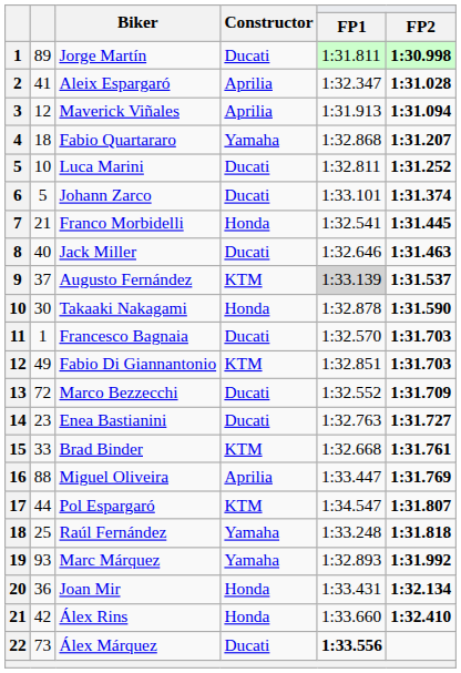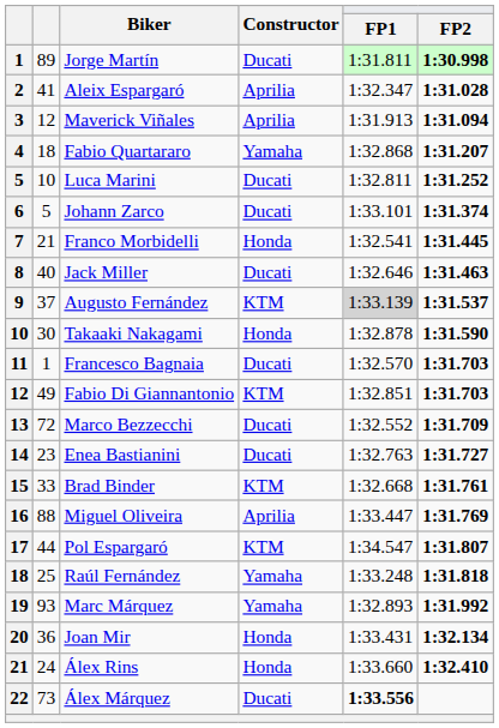 <table class="wikitable sortable" style="font-size: 85%;">
 <tr>
 <th rowspan="2"></th>
 <th rowspan="2"></th>
 <th rowspan="2">Biker</th>
 <th rowspan="2">Constructor</th>
 <th colspan="3" style="background:#eaecf0; text-align:center;"></th>
 </tr>
 <tr>
 <th scope="col">FP1</th>
 <th scope="col">FP2</th>
 </tr>
 <tr>
 <th scope="row">1</th>
 <td align="center">89</td>
 <td> <a href='#'>Jorge Martín</a></td>
 <td><a href='#'>Ducati</a></td>
 <td style="background:#ccffcc;">1:31.811</td>
 <td style="background:#ccffcc;"><strong>1:30.998</strong></td>
 </tr>
 <tr>
 <th scope="row">2</th>
 <td align="center">41</td>
 <td> <a href='#'>Aleix Espargaró</a></td>
 <td><a href='#'>Aprilia</a></td>
 <td>1:32.347</td>
 <td><strong>1:31.028</strong></td>
 </tr>
 <tr>
 <th scope="row">3</th>
 <td align="center">12</td>
 <td> <a href='#'>Maverick Viñales</a></td>
 <td><a href='#'>Aprilia</a></td>
 <td>1:31.913</td>
 <td><strong>1:31.094</strong></td>
 </tr>
 <tr>
 <th scope="row">4</th>
 <td align="center">18</td>
 <td> <a href='#'>Fabio Quartararo</a></td>
 <td><a href='#'>Yamaha</a></td>
 <td>1:32.868</td>
 <td><strong>1:31.207</strong></td>
 </tr>
 <tr>
 <th scope="row">5</th>
 <td align="center">10</td>
 <td> <a href='#'>Luca Marini</a></td>
 <td><a href='#'>Ducati</a></td>
 <td>1:32.811</td>
 <td><strong>1:31.252</strong></td>
 </tr>
 <tr>
 <th scope="row">6</th>
 <td align="center">5</td>
 <td> <a href='#'>Johann Zarco</a></td>
 <td><a href='#'>Ducati</a></td>
 <td>1:33.101</td>
 <td><strong>1:31.374</strong></td>
 </tr>
 <tr>
 <th scope="row">7</th>
 <td align="center">21</td>
 <td> <a href='#'>Franco Morbidelli</a></td>
 <td><a href='#'>Honda</a></td>
 <td>1:32.541</td>
 <td><strong>1:31.445</strong></td>
 </tr>
 <tr>
 <th scope="row">8</th>
 <td align="center">40</td>
 <td> <a href='#'>Jack Miller</a></td>
 <td><a href='#'>Ducati</a></td>
 <td>1:32.646</td>
 <td><strong>1:31.463</strong></td>
 </tr>
 <tr>
 <th scope="row">9</th>
 <td align="center">37</td>
 <td> <a href='#'>Augusto Fernández</a></td>
 <td><a href='#'>KTM</a></td>
 <td style="background: lightgrey;">1:33.139</td>
 <td><strong>1:31.537</strong></td>
 </tr>
 <tr>
 <th scope="row">10</th>
 <td align="center">30</td>
 <td> <a href='#'>Takaaki Nakagami</a></td>
 <td><a href='#'>Honda</a></td>
 <td>1:32.878</td>
 <td><strong>1:31.590</strong></td>
 </tr>
 <tr>
 <th scope="row">11</th>
 <td align="center">1</td>
 <td> <a href='#'>Francesco Bagnaia</a></td>
 <td><a href='#'>Ducati</a></td>
 <td>1:32.570</td>
 <td><strong>1:31.703</strong></td>
 </tr>
 <tr>
 <th scope="row">12</th>
 <td align="center">49</td>
 <td> <a href='#'>Fabio Di Giannantonio</a></td>
 <td><a href='#'>KTM</a></td>
 <td>1:32.851</td>
 <td><strong>1:31.703</strong></td>
 </tr>
 <tr>
 <th scope="row">13</th>
 <td align="center">72</td>
 <td> <a href='#'>Marco Bezzecchi</a></td>
 <td><a href='#'>Ducati</a></td>
 <td>1:32.552</td>
 <td><strong>1:31.709</strong></td>
 </tr>
 <tr>
 <th scope="row">14</th>
 <td align="center">23</td>
 <td> <a href='#'>Enea Bastianini</a></td>
 <td><a href='#'>Ducati</a></td>
 <td>1:32.763</td>
 <td><strong>1:31.727</strong></td>
 </tr>
 <tr>
 <th scope="row">15</th>
 <td align="center">33</td>
 <td> <a href='#'>Brad Binder</a></td>
 <td><a href='#'>KTM</a></td>
 <td>1:32.668</td>
 <td><strong>1:31.761</strong></td>
 </tr>
 <tr>
 <th scope="row">16</th>
 <td align="center">88</td>
 <td> <a href='#'>Miguel Oliveira</a></td>
 <td><a href='#'>Aprilia</a></td>
 <td>1:33.447</td>
 <td><strong>1:31.769</strong></td>
 </tr>
 <tr>
 <th scope="row">17</th>
 <td align="center">44</td>
 <td> <a href='#'>Pol Espargaró</a></td>
 <td><a href='#'>KTM</a></td>
 <td>1:34.547</td>
 <td><strong>1:31.807</strong></td>
 </tr>
 <tr>
 <th scope="row">18</th>
 <td align="center">25</td>
 <td> <a href='#'>Raúl Fernández</a></td>
 <td><a href='#'>Yamaha</a></td>
 <td>1:33.248</td>
 <td><strong>1:31.818</strong></td>
 </tr>
 <tr>
 <th scope="row">19</th>
 <td align="center">93</td>
 <td> <a href='#'>Marc Márquez</a></td>
 <td><a href='#'>Yamaha</a></td>
 <td>1:32.893</td>
 <td><strong>1:31.992</strong></td>
 </tr>
 <tr>
 <th scope="row">20</th>
 <td align="center">36</td>
 <td> <a href='#'>Joan Mir</a></td>
 <td><a href='#'>Honda</a></td>
 <td>1:33.431</td>
 <td><strong>1:32.134</strong></td>
 </tr>
 <tr>
 <th scope="row">21</th>
-<td align="center">42</td>
+<td align="center">24</td>
 <td> <a href='#'>Álex Rins</a></td>
 <td><a href='#'>Honda</a></td>
 <td>1:33.660</td>
 <td><strong>1:32.410</strong></td>
 </tr>
 <tr>
 <th scope="row">22</th>
 <td align="center">73</td>
 <td> <a href='#'>Álex Márquez</a></td>
 <td><a href='#'>Ducati</a></td>
 <td><strong>1:33.556</strong></td>
 <td></td>
 </tr>
 <tr>
 <th colspan="7"></th>
 </tr>
 </table>
